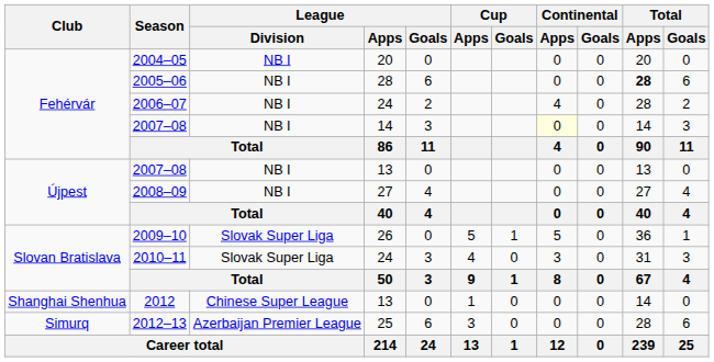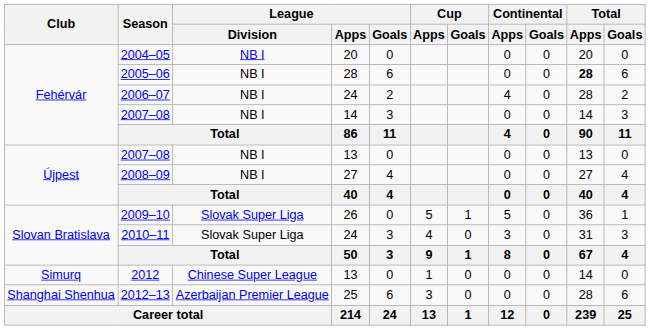 <table class="wikitable" style="text-align:center">
 <tr>
 <th rowspan="2">Club</th>
 <th rowspan="2">Season</th>
 <th colspan="3">League</th>
 <th colspan="2">Cup</th>
 <th colspan="2">Continental</th>
 <th colspan="2">Total</th>
 </tr>
 <tr>
 <th>Division</th>
 <th>Apps</th>
 <th>Goals</th>
 <th>Apps</th>
 <th>Goals</th>
 <th>Apps</th>
 <th>Goals</th>
 <th>Apps</th>
 <th>Goals</th>
 </tr>
 <tr>
 <td rowspan="5"><a href='#'>Fehérvár</a></td>
 <td><a href='#'>2004–05</a></td>
 <td><a href='#'>NB I</a></td>
 <td>20</td>
 <td>0</td>
 <td></td>
 <td></td>
 <td>0</td>
 <td>0</td>
 <td>20</td>
 <td>0</td>
 </tr>
 <tr>
 <td><a href='#'>2005–06</a></td>
 <td>NB I</td>
 <td>28</td>
 <td>6</td>
 <td></td>
 <td></td>
 <td>0</td>
 <td>0</td>
 <td><strong>28</strong></td>
 <td>6</td>
 </tr>
 <tr>
 <td><a href='#'>2006–07</a></td>
 <td>NB I</td>
 <td>24</td>
 <td>2</td>
 <td></td>
 <td></td>
 <td>4</td>
 <td>0</td>
 <td>28</td>
 <td>2</td>
 </tr>
 <tr>
 <td><a href='#'>2007–08</a></td>
 <td>NB I</td>
 <td>14</td>
 <td>3</td>
 <td></td>
 <td></td>
-<td style="background: lightyellow;">0</td>
+<td>0</td>
 <td>0</td>
 <td>14</td>
 <td>3</td>
 </tr>
 <tr>
 <th colspan="2">Total</th>
 <th>86</th>
 <th>11</th>
 <th></th>
 <th></th>
 <th>4</th>
 <th>0</th>
 <th>90</th>
 <th>11</th>
 </tr>
 <tr>
 <td rowspan="3"><a href='#'>Újpest</a></td>
 <td><a href='#'>2007–08</a></td>
 <td>NB I</td>
 <td>13</td>
 <td>0</td>
 <td></td>
 <td></td>
 <td>0</td>
 <td>0</td>
 <td>13</td>
 <td>0</td>
 </tr>
 <tr>
 <td><a href='#'>2008–09</a></td>
 <td>NB I</td>
 <td>27</td>
 <td>4</td>
 <td></td>
 <td></td>
 <td>0</td>
 <td>0</td>
 <td>27</td>
 <td>4</td>
 </tr>
 <tr>
 <th colspan="2">Total</th>
 <th>40</th>
 <th>4</th>
 <th></th>
 <th></th>
 <th>0</th>
 <th>0</th>
 <th>40</th>
 <th>4</th>
 </tr>
 <tr>
 <td rowspan="3"><a href='#'>Slovan Bratislava</a></td>
 <td><a href='#'>2009–10</a></td>
 <td><a href='#'>Slovak Super Liga</a></td>
 <td>26</td>
 <td>0</td>
 <td>5</td>
 <td>1</td>
 <td>5</td>
 <td>0</td>
 <td>36</td>
 <td>1</td>
 </tr>
 <tr>
 <td><a href='#'>2010–11</a></td>
 <td>Slovak Super Liga</td>
 <td>24</td>
 <td>3</td>
 <td>4</td>
 <td>0</td>
 <td>3</td>
 <td>0</td>
 <td>31</td>
 <td>3</td>
 </tr>
 <tr>
 <th colspan="2">Total</th>
 <th>50</th>
 <th>3</th>
 <th>9</th>
 <th>1</th>
 <th>8</th>
 <th>0</th>
 <th>67</th>
 <th>4</th>
 </tr>
 <tr>
-<td><a href='#'>Shanghai Shenhua</a></td>
+<td><a href='#'>Simurq</a></td>
 <td><a href='#'>2012</a></td>
 <td><a href='#'>Chinese Super League</a></td>
 <td>13</td>
 <td>0</td>
 <td>1</td>
 <td>0</td>
 <td>0</td>
 <td>0</td>
 <td>14</td>
 <td>0</td>
 </tr>
 <tr>
-<td><a href='#'>Simurq</a></td>
+<td><a href='#'>Shanghai Shenhua</a></td>
 <td><a href='#'>2012–13</a></td>
 <td><a href='#'>Azerbaijan Premier League</a></td>
 <td>25</td>
 <td>6</td>
 <td>3</td>
 <td>0</td>
 <td>0</td>
 <td>0</td>
 <td>28</td>
 <td>6</td>
 </tr>
 <tr>
 <th colspan="3">Career total</th>
 <th>214</th>
 <th>24</th>
 <th>13</th>
 <th>1</th>
 <th>12</th>
 <th>0</th>
 <th>239</th>
 <th>25</th>
 </tr>
 </table>
